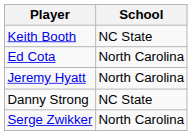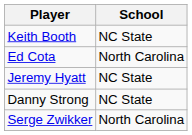 <table class="wikitable sortable">
 <tr>
 <th>Player</th>
 <th>School</th>
 </tr>
 <tr>
 <td><a href='#'>Keith Booth</a></td>
 <td>NC State</td>
 </tr>
 <tr>
 <td><a href='#'>Ed Cota</a></td>
 <td>North Carolina</td>
 </tr>
 <tr>
 <td><a href='#'>Jeremy Hyatt</a></td>
-<td>North Carolina</td>
+<td>NC State</td>
 </tr>
 <tr>
 <td>Danny Strong</td>
 <td>NC State</td>
 </tr>
 <tr>
 <td><a href='#'>Serge Zwikker</a></td>
 <td>North Carolina</td>
 </tr>
 </table>
